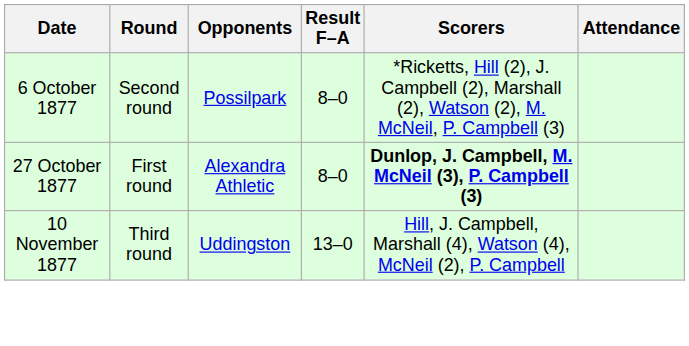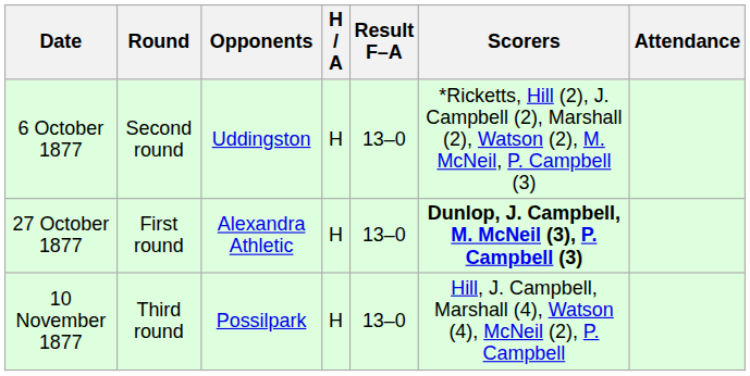 <table class="wikitable" style="text-align:center">
 <tr>
 <th>Date</th>
 <th>Round</th>
 <th>Opponents</th>
+<th>H / A</th>
 <th>Result<br>F–A</th>
 <th>Scorers</th>
 <th>Attendance</th>
 </tr>
 <tr bgcolor=#ddffdd>
 <td>6 October 1877</td>
 <td>Second round</td>
-<td><a href='#'>Possilpark</a></td>
-<td>8–0</td>
+<td><a href='#'>Uddingston</a></td>
+<td>H</td>
+<td>13–0</td>
 <td>*Ricketts, <a href='#'>Hill</a> (2), J. Campbell (2), Marshall (2), <a href='#'>Watson</a> (2), <a href='#'>M. McNeil</a>, <a href='#'>P. Campbell</a> (3)</td>
 <td></td>
 </tr>
 <tr bgcolor=#ddffdd>
 <td>27 October 1877</td>
 <td>First round</td>
 <td><a href='#'>Alexandra Athletic</a></td>
-<td>8–0</td>
+<td>H</td>
+<td>13–0</td>
 <td><strong>Dunlop, J. Campbell, <a href='#'>M. McNeil</a> (3), <a href='#'>P. Campbell</a> (3)</strong></td>
 <td></td>
 </tr>
 <tr bgcolor=#ddffdd>
 <td>10 November 1877</td>
 <td>Third round</td>
-<td><a href='#'>Uddingston</a></td>
+<td><a href='#'>Possilpark</a></td>
+<td>H</td>
 <td>13–0</td>
 <td><a href='#'>Hill</a>, J. Campbell, Marshall (4), <a href='#'>Watson</a> (4), <a href='#'>McNeil</a> (2), <a href='#'>P. Campbell</a></td>
 <td></td>
 </tr>
 </table>
